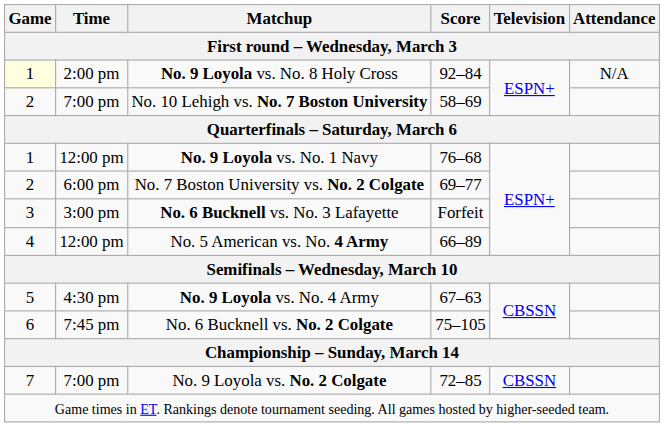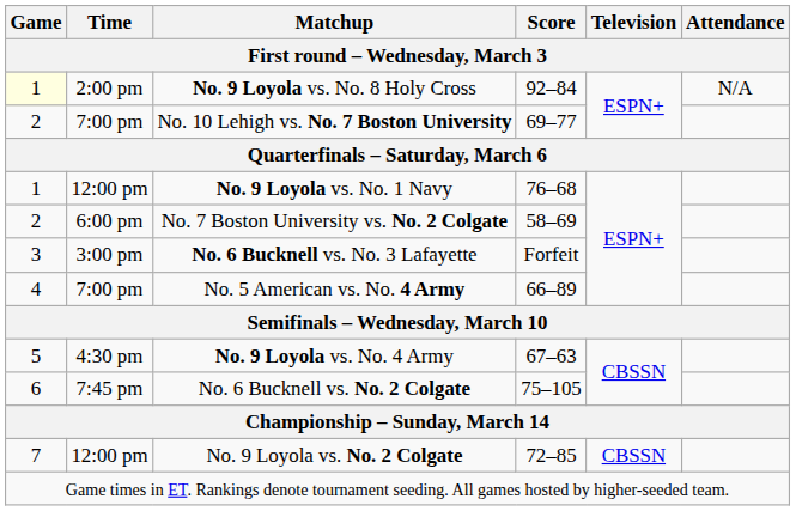 <table class="wikitable" style="font-size: 95%;text-align:center">
 <tr>
 <th>Game</th>
 <th>Time</th>
 <th>Matchup</th>
 <th>Score</th>
 <th>Television</th>
 <th>Attendance</th>
 </tr>
 <tr>
 <th colspan=6>First round – Wednesday, March 3</th>
 </tr>
 <tr>
 <td style="background: lightyellow;">1</td>
 <td>2:00 pm</td>
 <td align=center><strong>No. 9 Loyola</strong> vs. No. 8 Holy Cross</td>
 <td>92–84</td>
 <td rowspan=2><a href='#'>ESPN+</a></td>
 <td>N/A</td>
 </tr>
 <tr>
 <td>2</td>
 <td>7:00 pm</td>
 <td align=center>No. 10 Lehigh vs. <strong>No. 7 Boston University</strong></td>
-<td>58–69</td>
+<td>69–77</td>
 <td></td>
 </tr>
 <tr>
 <th colspan=6>Quarterfinals – Saturday, March 6</th>
 </tr>
 <tr>
 <td>1</td>
 <td>12:00 pm</td>
 <td align=center><strong>No. 9 Loyola</strong> vs. No. 1 Navy</td>
 <td>76–68</td>
 <td rowspan=4><a href='#'>ESPN+</a></td>
 <td></td>
 </tr>
 <tr>
 <td>2</td>
 <td>6:00 pm</td>
 <td align=center>No. 7 Boston University vs. <strong>No. 2 Colgate</strong></td>
-<td>69–77</td>
+<td>58–69</td>
 <td></td>
 </tr>
 <tr>
 <td>3</td>
 <td>3:00 pm</td>
 <td align=center><strong>No. 6 Bucknell</strong> vs. No. 3 Lafayette</td>
 <td>Forfeit</td>
 <td></td>
 </tr>
 <tr>
 <td>4</td>
-<td>12:00 pm</td>
+<td>7:00 pm</td>
 <td align=center>No. 5 American vs. No. <strong>4 Army</strong></td>
 <td>66–89</td>
 <td></td>
 </tr>
 <tr>
 <th colspan=6>Semifinals – Wednesday, March 10</th>
 </tr>
 <tr>
 <td>5</td>
 <td>4:30 pm</td>
 <td align=center><strong>No. 9 Loyola</strong> vs. No. 4 Army</td>
 <td>67–63</td>
 <td rowspan=2><a href='#'>CBSSN</a></td>
 <td></td>
 </tr>
 <tr>
 <td>6</td>
 <td>7:45 pm</td>
 <td align=center>No. 6 Bucknell vs. <strong>No. 2 Colgate</strong></td>
 <td>75–105</td>
 <td></td>
 </tr>
 <tr>
 <th colspan=6>Championship – Sunday, March 14</th>
 </tr>
 <tr>
 <td>7</td>
-<td>7:00 pm</td>
+<td>12:00 pm</td>
 <td align=center>No. 9 Loyola vs. <strong>No. 2 Colgate</strong></td>
 <td>72–85</td>
 <td><a href='#'>CBSSN</a></td>
 <td></td>
 </tr>
 <tr>
 <td colspan=6><small>Game times in <a href='#'>ET</a>. Rankings denote tournament seeding. All games hosted by higher-seeded team.</small></td>
 </tr>
 </table>
